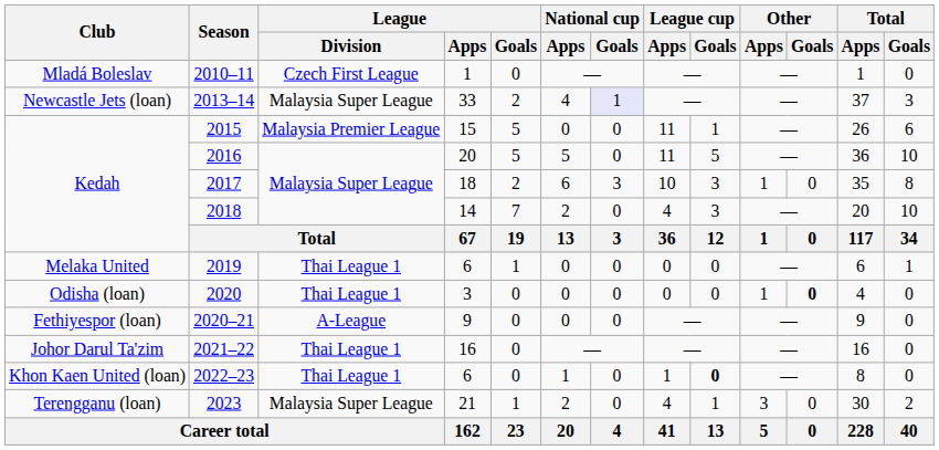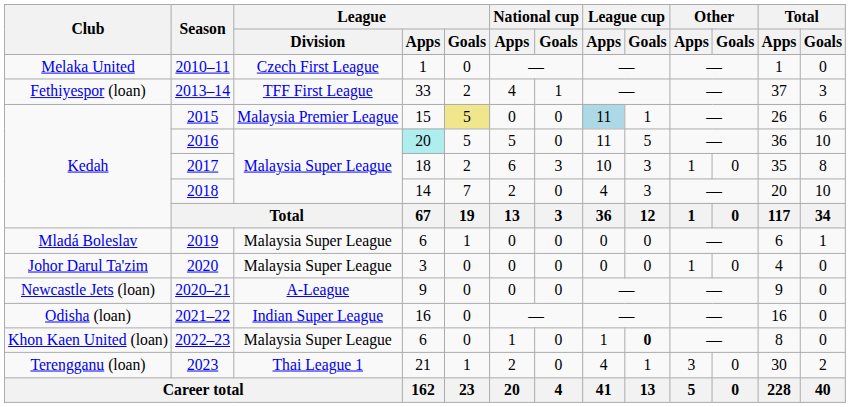 <table class=wikitable style="text-align:center">
 <tr>
 <th rowspan="2">Club</th>
 <th rowspan="2">Season</th>
 <th colspan="3">League</th>
 <th colspan="2">National cup</th>
 <th colspan="2">League cup</th>
 <th colspan="2">Other</th>
 <th colspan="2">Total</th>
 </tr>
 <tr>
 <th>Division</th>
 <th>Apps</th>
 <th>Goals</th>
 <th>Apps</th>
 <th>Goals</th>
 <th>Apps</th>
 <th>Goals</th>
 <th>Apps</th>
 <th>Goals</th>
 <th>Apps</th>
 <th>Goals</th>
 </tr>
 <tr>
-<td><a href='#'>Mladá Boleslav</a></td>
+<td><a href='#'>Melaka United</a></td>
 <td><a href='#'>2010–11</a></td>
 <td><a href='#'>Czech First League</a></td>
 <td>1</td>
 <td>0</td>
 <td colspan="2">—</td>
 <td colspan="2">—</td>
 <td colspan="2">—</td>
 <td>1</td>
 <td>0</td>
 </tr>
 <tr>
-<td><a href='#'>Newcastle Jets</a> (loan)</td>
+<td><a href='#'>Fethiyespor</a> (loan)</td>
 <td><a href='#'>2013–14</a></td>
-<td>Malaysia Super League</td>
+<td><a href='#'>TFF First League</a></td>
 <td>33</td>
 <td>2</td>
 <td>4</td>
-<td style="background: lavender;">1</td>
+<td>1</td>
 <td colspan="2">—</td>
 <td colspan="2">—</td>
 <td>37</td>
 <td>3</td>
 </tr>
 <tr>
 <td rowspan="5"><a href='#'>Kedah</a></td>
 <td><a href='#'>2015</a></td>
 <td><a href='#'>Malaysia Premier League</a></td>
 <td>15</td>
-<td>5</td>
+<td style="background: khaki;">5</td>
 <td>0</td>
 <td>0</td>
-<td>11</td>
+<td style="background: lightblue;">11</td>
 <td>1</td>
 <td colspan="2">—</td>
 <td>26</td>
 <td>6</td>
 </tr>
 <tr>
 <td><a href='#'>2016</a></td>
 <td rowspan="3"><a href='#'>Malaysia Super League</a></td>
-<td>20</td>
+<td style="background: paleturquoise;">20</td>
 <td>5</td>
 <td>5</td>
 <td>0</td>
 <td>11</td>
 <td>5</td>
 <td colspan="2">—</td>
 <td>36</td>
 <td>10</td>
 </tr>
 <tr>
 <td><a href='#'>2017</a></td>
 <td>18</td>
 <td>2</td>
 <td>6</td>
 <td>3</td>
 <td>10</td>
 <td>3</td>
 <td>1</td>
 <td>0</td>
 <td>35</td>
 <td>8</td>
 </tr>
 <tr>
 <td><a href='#'>2018</a></td>
 <td>14</td>
 <td>7</td>
 <td>2</td>
 <td>0</td>
 <td>4</td>
 <td>3</td>
 <td colspan="2">—</td>
 <td>20</td>
 <td>10</td>
 </tr>
 <tr>
 <th colspan="2" valign="center">Total</th>
 <th>67</th>
 <th>19</th>
 <th>13</th>
 <th>3</th>
 <th>36</th>
 <th>12</th>
 <th>1</th>
 <th>0</th>
 <th>117</th>
 <th>34</th>
 </tr>
 <tr>
-<td><a href='#'>Melaka United</a></td>
+<td><a href='#'>Mladá Boleslav</a></td>
 <td><a href='#'>2019</a></td>
-<td><a href='#'>Thai League 1</a></td>
+<td>Malaysia Super League</td>
 <td>6</td>
 <td>1</td>
 <td>0</td>
 <td>0</td>
 <td>0</td>
 <td>0</td>
 <td colspan="2">—</td>
 <td>6</td>
 <td>1</td>
 </tr>
 <tr>
-<td><a href='#'>Odisha</a> (loan)</td>
+<td><a href='#'>Johor Darul Ta'zim</a></td>
 <td><a href='#'>2020</a></td>
-<td><a href='#'>Thai League 1</a></td>
+<td>Malaysia Super League</td>
 <td>3</td>
 <td>0</td>
 <td>0</td>
 <td>0</td>
 <td>0</td>
 <td>0</td>
 <td>1</td>
-<td><strong>0</strong></td>
+<td>0</td>
 <td>4</td>
 <td>0</td>
 </tr>
 <tr>
-<td><a href='#'>Fethiyespor</a> (loan)</td>
+<td><a href='#'>Newcastle Jets</a> (loan)</td>
 <td><a href='#'>2020–21</a></td>
 <td><a href='#'>A-League</a></td>
 <td>9</td>
 <td>0</td>
 <td>0</td>
 <td>0</td>
 <td colspan="2">—</td>
 <td colspan="2">—</td>
 <td>9</td>
 <td>0</td>
 </tr>
 <tr>
-<td><a href='#'>Johor Darul Ta'zim</a></td>
+<td><a href='#'>Odisha</a> (loan)</td>
 <td><a href='#'>2021–22</a></td>
-<td><a href='#'>Thai League 1</a></td>
+<td><a href='#'>Indian Super League</a></td>
 <td>16</td>
 <td>0</td>
 <td colspan="2">—</td>
 <td colspan="2">—</td>
 <td colspan="2">—</td>
 <td>16</td>
 <td>0</td>
 </tr>
 <tr>
 <td><a href='#'>Khon Kaen United</a> (loan)</td>
 <td><a href='#'>2022–23</a></td>
-<td><a href='#'>Thai League 1</a></td>
+<td>Malaysia Super League</td>
 <td>6</td>
 <td>0</td>
 <td>1</td>
 <td>0</td>
 <td>1</td>
 <td><strong>0</strong></td>
 <td colspan="2">—</td>
 <td>8</td>
 <td>0</td>
 </tr>
 <tr>
 <td><a href='#'>Terengganu</a> (loan)</td>
 <td><a href='#'>2023</a></td>
-<td>Malaysia Super League</td>
+<td><a href='#'>Thai League 1</a></td>
 <td>21</td>
 <td>1</td>
 <td>2</td>
 <td>0</td>
 <td>4</td>
 <td>1</td>
 <td>3</td>
 <td>0</td>
 <td>30</td>
 <td>2</td>
 </tr>
 <tr>
 <th colspan="3">Career total</th>
 <th>162</th>
 <th>23</th>
 <th>20</th>
 <th>4</th>
 <th>41</th>
 <th>13</th>
 <th>5</th>
 <th>0</th>
 <th>228</th>
 <th>40</th>
 </tr>
 </table>
